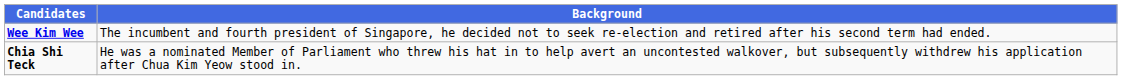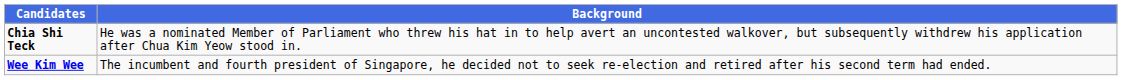 <table class="wikitable">
 <tr>
 <th style="background:RoyalBlue; color: white;">Candidates</th>
 <th style="background:RoyalBlue; color: white;">Background</th>
 </tr>
 <tr>
+<td><strong>Chia Shi Teck</strong></td>
+<td>He was a nominated Member of Parliament who threw his hat in to help avert an uncontested walkover, but subsequently withdrew his application after Chua Kim Yeow stood in.</td>
+</tr>
+<tr>
 <td><strong><a href='#'>Wee Kim Wee</a></strong></td>
 <td>The incumbent and fourth president of Singapore, he decided not to seek re-election and retired after his second term had ended.</td>
 </tr>
-<tr>
-<td><strong>Chia Shi Teck</strong></td>
-<td>He was a nominated Member of Parliament who threw his hat in to help avert an uncontested walkover, but subsequently withdrew his application after Chua Kim Yeow stood in.</td>
-</tr>
 </table>
